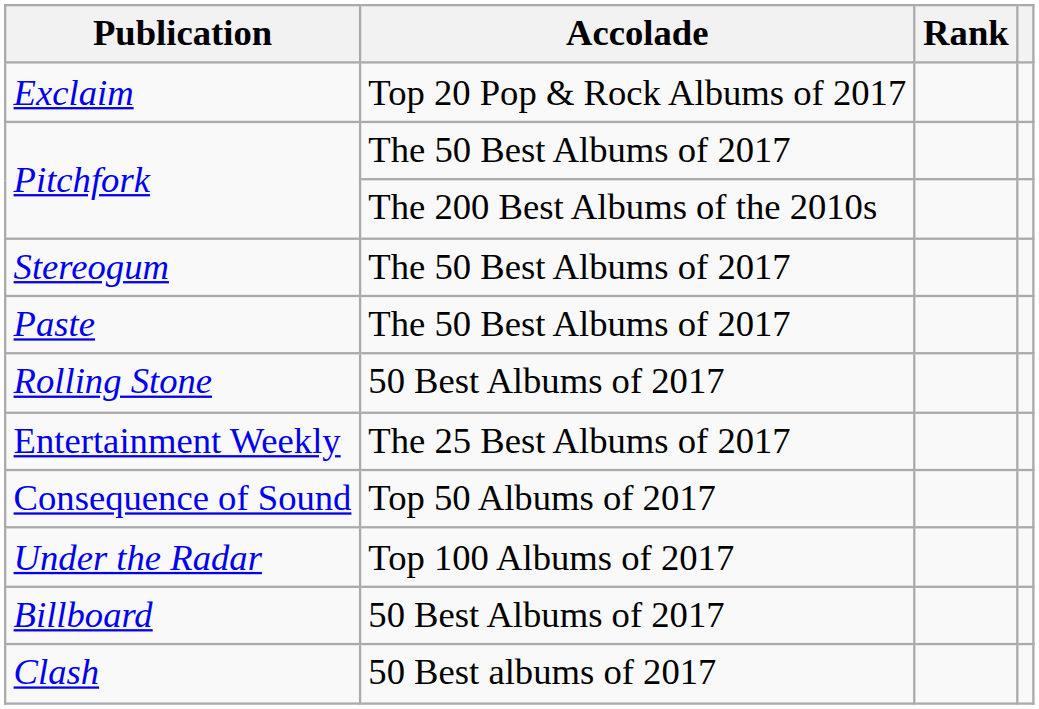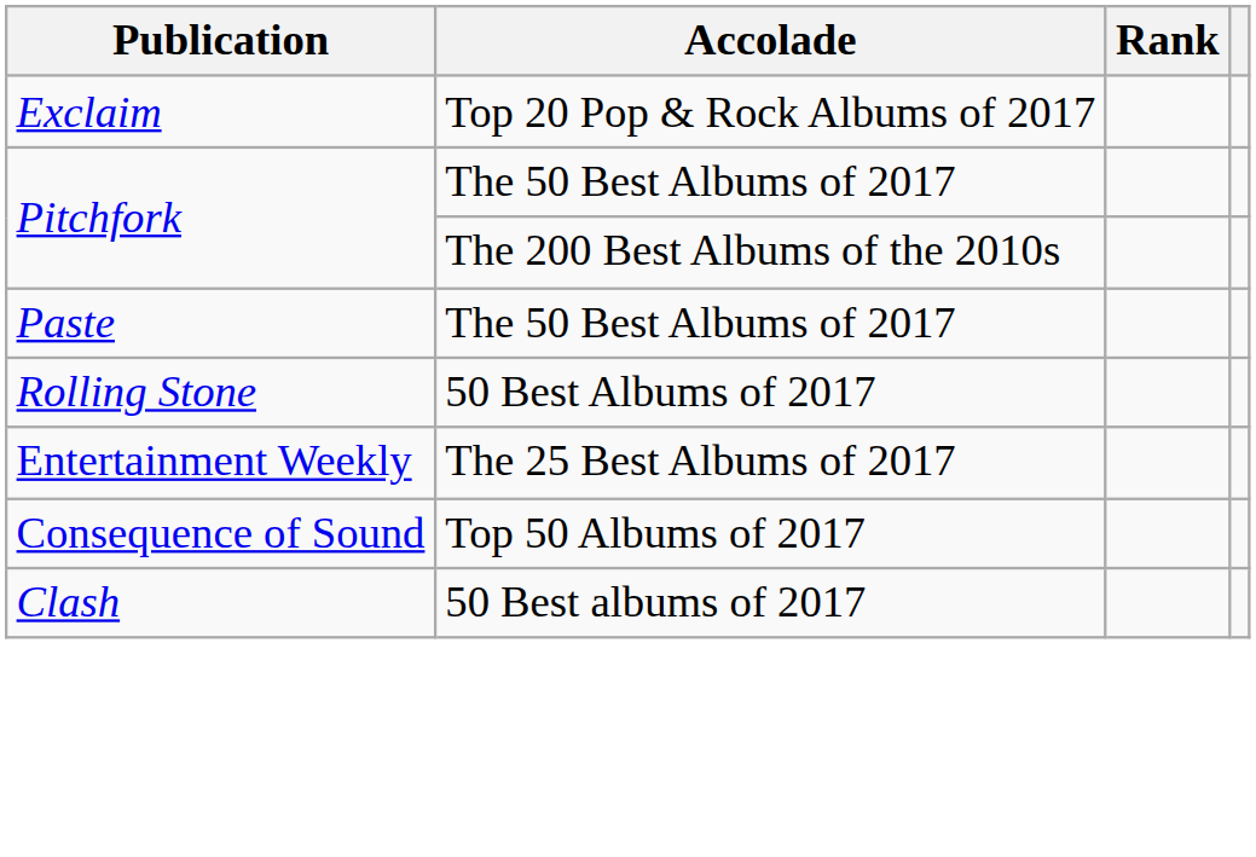 <table class="sortable wikitable">
 <tr>
 <th>Publication</th>
 <th>Accolade</th>
 <th>Rank</th>
 <th class="unsortable"></th>
 </tr>
 <tr>
 <td><em><a href='#'>Exclaim</a></em></td>
 <td>Top 20 Pop & Rock Albums of 2017</td>
 <td></td>
 <td></td>
 </tr>
 <tr>
 <td rowspan="2"><em><a href='#'>Pitchfork</a></em></td>
 <td>The 50 Best Albums of 2017</td>
 <td></td>
 <td></td>
 </tr>
 <tr>
 <td>The 200 Best Albums of the 2010s</td>
-<td></td>
-<td></td>
-</tr>
-<tr>
-<td><em><a href='#'>Stereogum</a></em></td>
-<td>The 50 Best Albums of 2017</td>
 <td></td>
 <td></td>
 </tr>
 <tr>
 <td><em><a href='#'>Paste</a></em></td>
 <td>The 50 Best Albums of 2017</td>
 <td></td>
 <td></td>
 </tr>
 <tr>
 <td><em><a href='#'>Rolling Stone</a></em></td>
 <td>50 Best Albums of 2017</td>
 <td></td>
 <td></td>
 </tr>
 <tr>
 <td><a href='#'>Entertainment Weekly</a></td>
 <td>The 25 Best Albums of 2017</td>
 <td></td>
 <td></td>
 </tr>
 <tr>
 <td><a href='#'>Consequence of Sound</a></td>
 <td>Top 50 Albums of 2017</td>
 <td></td>
 <td></td>
 </tr>
 <tr>
-<td><em><a href='#'>Under the Radar</a></em></td>
-<td>Top 100 Albums of 2017</td>
-<td></td>
-<td></td>
-</tr>
-<tr>
-<td><em><a href='#'>Billboard</a></em></td>
-<td>50 Best Albums of 2017</td>
-<td></td>
-<td></td>
-</tr>
-<tr>
 <td><em><a href='#'>Clash</a></em></td>
 <td>50 Best albums of 2017</td>
 <td></td>
 <td></td>
 </tr>
 </table>
